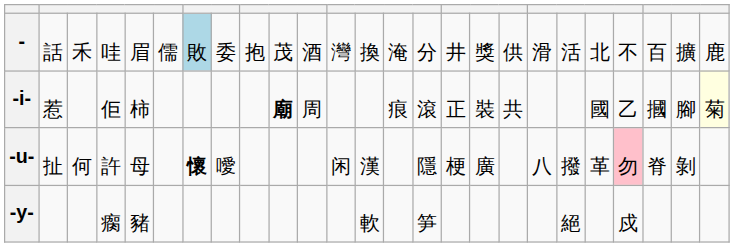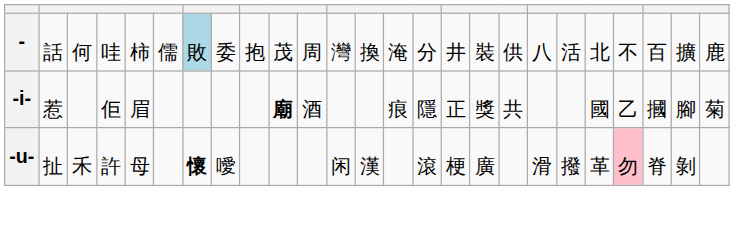 <table class="wikitable">
 <tr>
 <th></th>
 <th colspan="5"></th>
 <th colspan="2"></th>
 <th colspan="3"></th>
 <th colspan="4"></th>
 <th colspan="3"></th>
 <th colspan="4"></th>
 <th colspan="3"></th>
 </tr>
 <tr>
 <th>-</th>
 <td><br>話</td>
-<td><br>禾</td>
+<td><br>何</td>
 <td><br>哇</td>
-<td><br>眉</td>
+<td><br>柿</td>
 <td><br>儒</td>
 <td style="background: lightblue;"><br>敗</td>
 <td><br>委</td>
 <td><br>抱</td>
 <td><br>茂</td>
-<td><br>酒</td>
+<td><br>周</td>
 <td><br>灣</td>
 <td><br>換</td>
 <td><br>淹</td>
 <td><br>分</td>
 <td><br>井</td>
-<td><br>獎</td>
+<td><br>裝</td>
 <td><br>供</td>
-<td><br>滑</td>
+<td><br>八</td>
 <td><br>活</td>
 <td><br>北</td>
 <td><br>不</td>
 <td><br>百</td>
 <td><br>擴</td>
 <td><br>鹿</td>
 </tr>
 <tr>
 <th>-i-</th>
 <td><br>惹</td>
 <td></td>
 <td><br>佢</td>
-<td><br>柿</td>
+<td><br>眉</td>
 <td></td>
 <td></td>
 <td></td>
 <td></td>
 <td><strong><br>廟</strong></td>
-<td><br>周</td>
+<td><br>酒</td>
 <td></td>
 <td></td>
 <td><br>痕</td>
-<td><br>滾</td>
+<td><br>隱</td>
 <td><br>正</td>
-<td><br>裝</td>
+<td><br>獎</td>
 <td><br>共</td>
 <td></td>
 <td></td>
 <td><br>國</td>
 <td><br>乙</td>
 <td><br>摑</td>
 <td><br>腳</td>
-<td style="background: lightyellow;"><br>菊</td>
+<td><br>菊</td>
 </tr>
 <tr>
 <th>-u-</th>
 <td><br>扯</td>
-<td><br>何</td>
+<td><br>禾</td>
 <td><br>許</td>
 <td><br>母</td>
 <td></td>
 <td><strong><br>懷</strong></td>
 <td><br>噯</td>
 <td></td>
 <td></td>
 <td></td>
 <td><br>闲</td>
 <td><br>漢</td>
 <td></td>
-<td><br>隱</td>
+<td><br>滾</td>
 <td><br>梗</td>
 <td><br>廣</td>
 <td></td>
-<td><br>八</td>
+<td><br>滑</td>
 <td><br>撥</td>
 <td><br>革</td>
 <td style="background: pink;"><br>勿</td>
 <td><br>脊</td>
 <td><br>剝</td>
 <td></td>
 </tr>
-<tr>
-<th>-y-</th>
-<td></td>
-<td></td>
-<td><br>瘸</td>
-<td><br>豬</td>
-<td></td>
-<td></td>
-<td></td>
-<td></td>
-<td></td>
-<td></td>
-<td></td>
-<td><br>軟</td>
-<td></td>
-<td><br>笋</td>
-<td></td>
-<td></td>
-<td></td>
-<td></td>
-<td><br>絕</td>
-<td></td>
-<td><br>戍</td>
-<td></td>
-<td></td>
-<td></td>
-</tr>
 </table>
